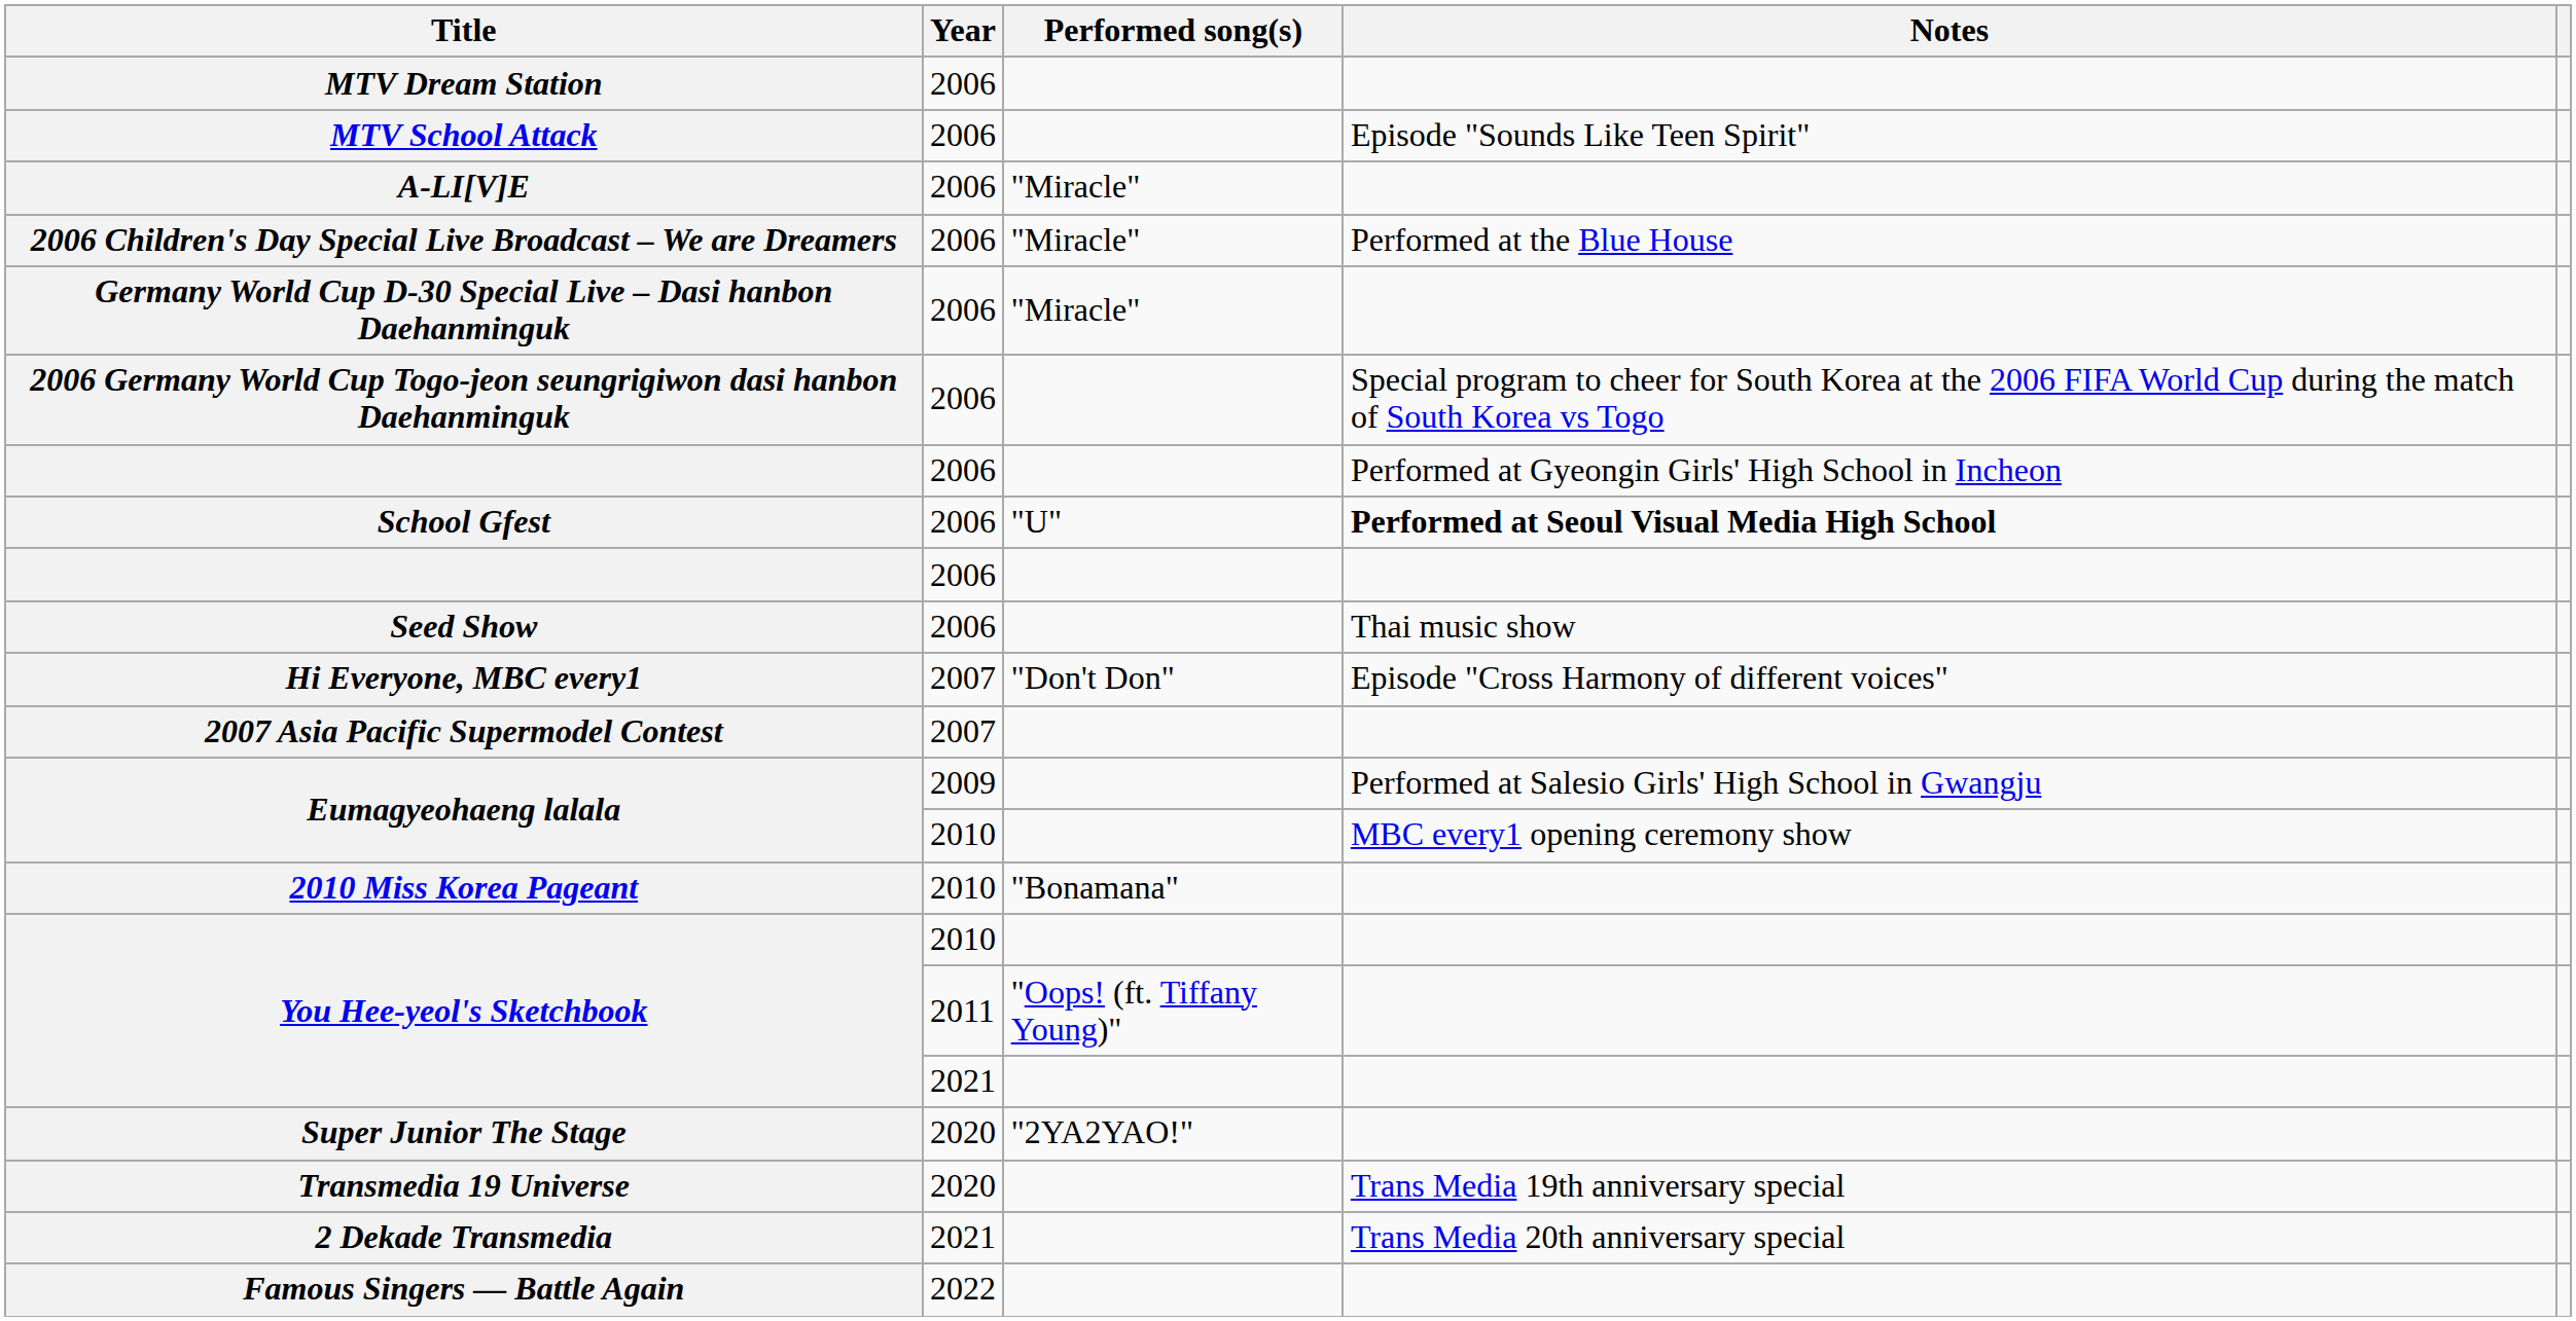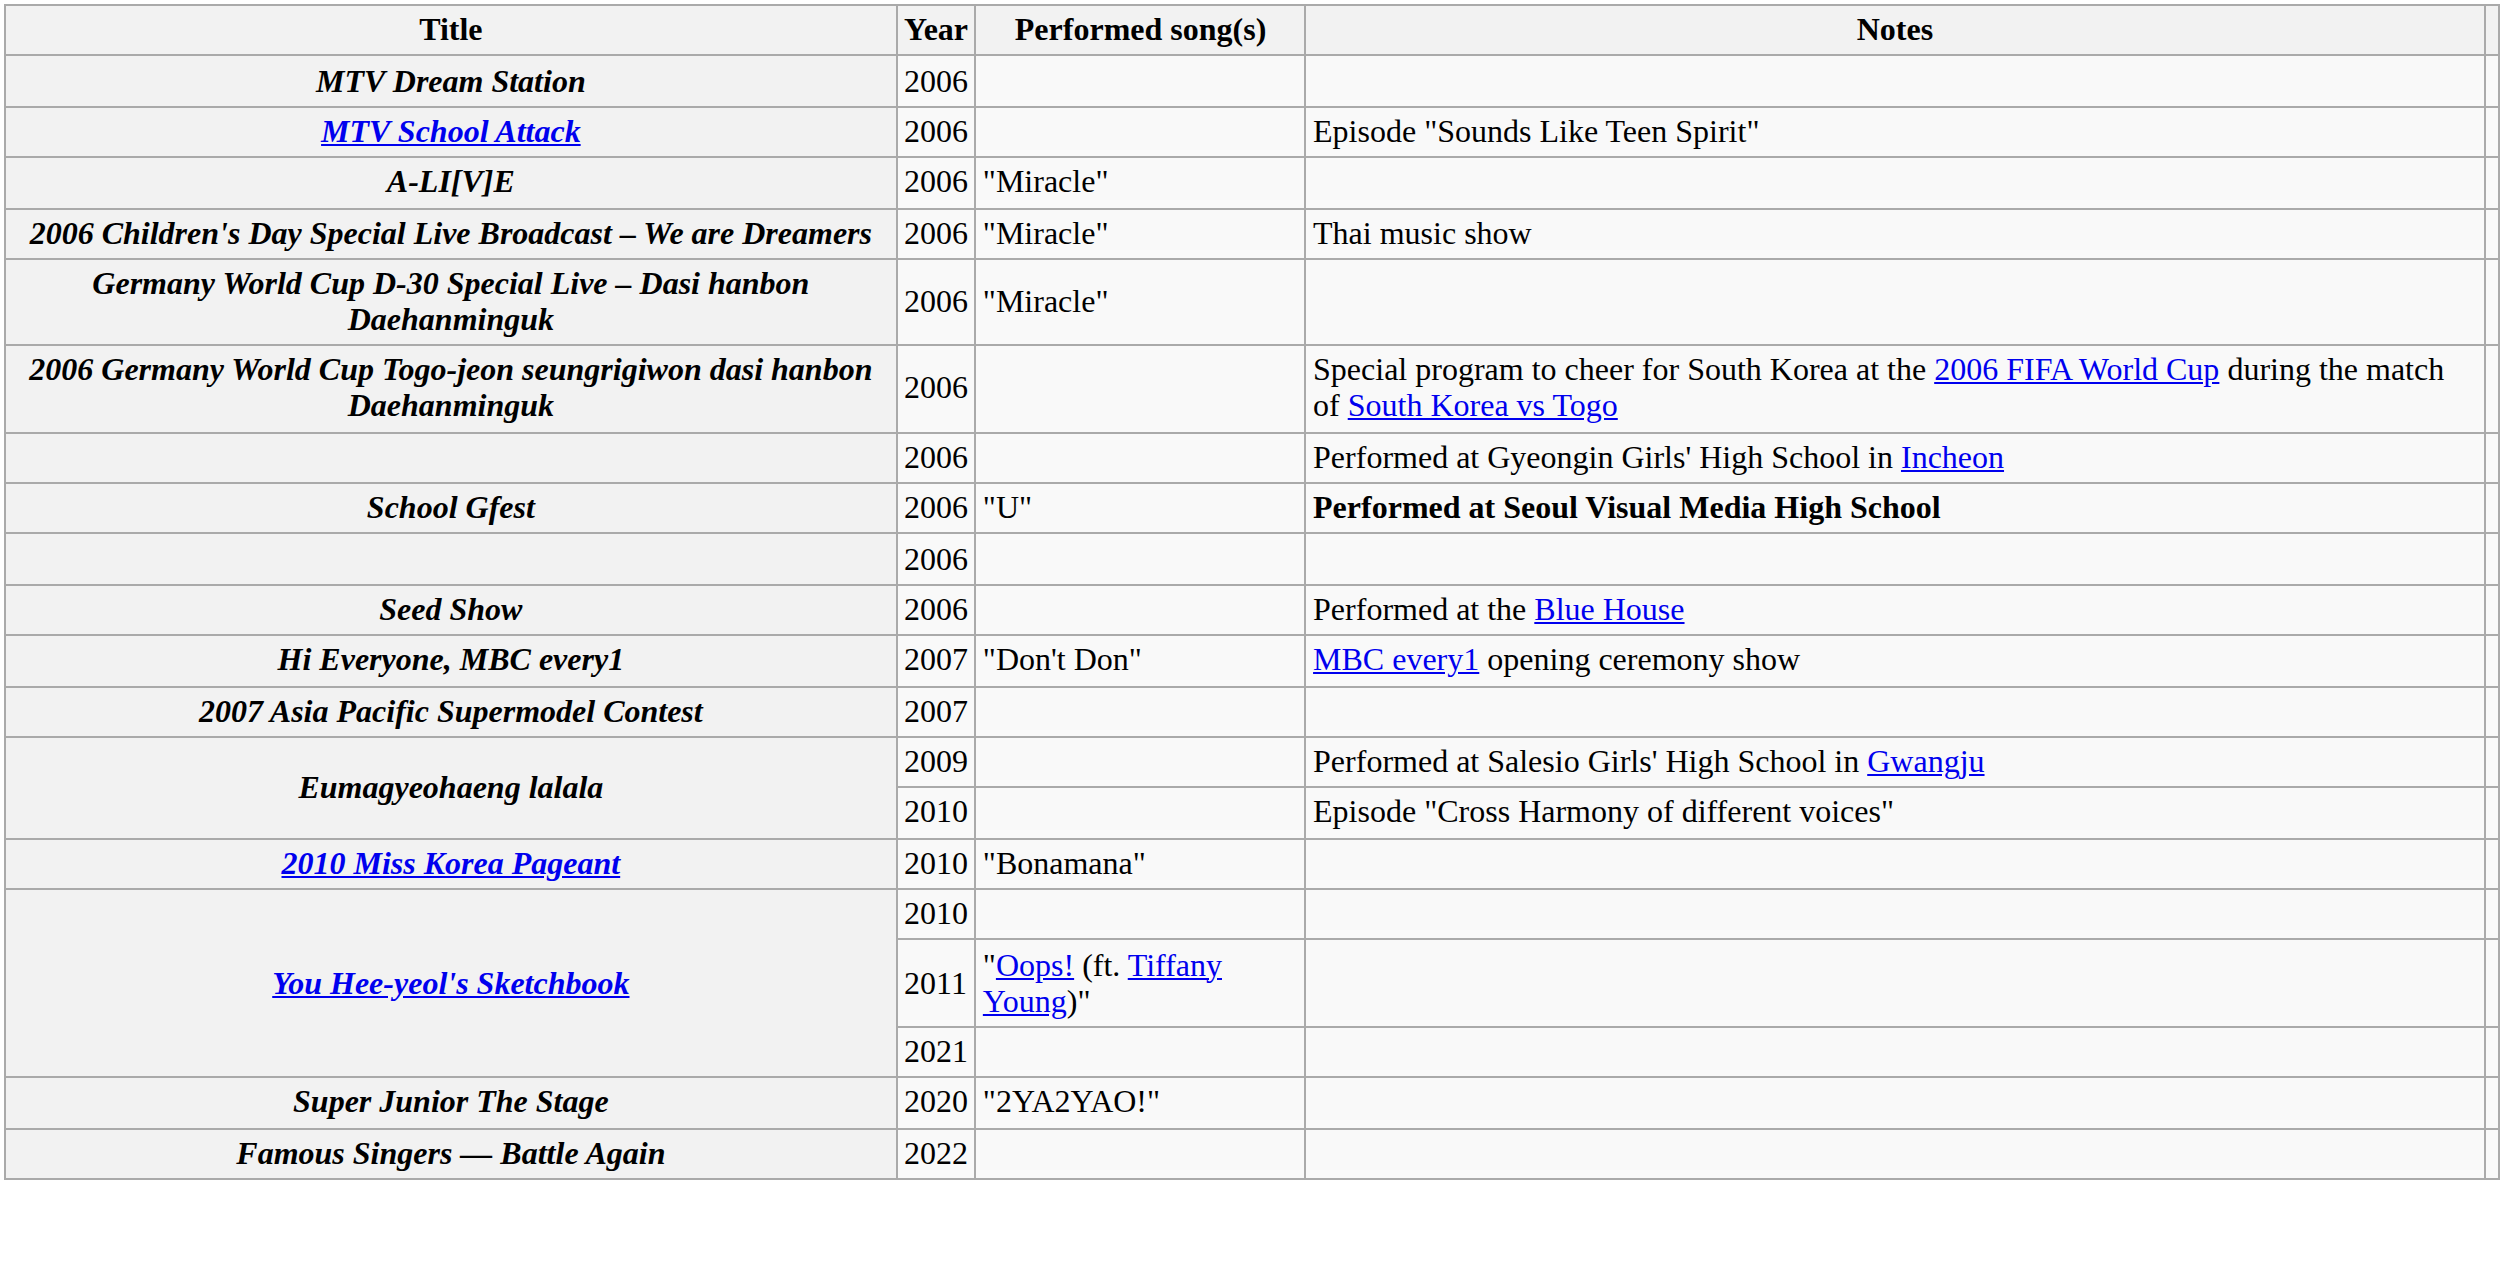 <table class="wikitable plainrowheaders sortable">
 <tr>
 <th scope="col">Title</th>
 <th scope="col">Year</th>
 <th scope="col">Performed song(s)</th>
 <th scope="col" class="unsortable">Notes</th>
 <th scope="col" class="unsortable"></th>
 </tr>
 <tr>
 <th scope="row"><em>MTV Dream Station</em></th>
 <td>2006</td>
 <td></td>
 <td></td>
 <td></td>
 </tr>
 <tr>
 <th scope="row"><em><a href='#'>MTV School Attack</a></em></th>
 <td>2006</td>
 <td></td>
 <td>Episode "Sounds Like Teen Spirit"</td>
 <td></td>
 </tr>
 <tr>
 <th scope="row"><em>A-LI[V]E</em></th>
 <td>2006</td>
 <td>"Miracle"</td>
 <td></td>
 <td></td>
 </tr>
 <tr>
 <th scope="row"><em>2006 Children's Day Special Live Broadcast – We are Dreamers</em></th>
 <td>2006</td>
 <td>"Miracle"</td>
-<td>Performed at the <a href='#'>Blue House</a></td>
+<td>Thai music show</td>
 <td></td>
 </tr>
 <tr>
 <th scope="row"><em>Germany World Cup D-30 Special Live – Dasi hanbon Daehanminguk</em></th>
 <td>2006</td>
 <td>"Miracle"</td>
 <td></td>
 <td></td>
 </tr>
 <tr>
 <th scope="row"><em>2006 Germany World Cup Togo-jeon seungrigiwon dasi hanbon Daehanminguk</em></th>
 <td>2006</td>
 <td></td>
 <td>Special program to cheer for South Korea at the <a href='#'>2006 FIFA World Cup</a> during the match of <a href='#'>South Korea vs Togo</a></td>
 <td></td>
 </tr>
 <tr>
 <th scope="row"><em></em></th>
 <td>2006</td>
 <td></td>
 <td>Performed at Gyeongin Girls' High School in <a href='#'>Incheon</a></td>
 <td></td>
 </tr>
 <tr>
 <th scope="row"><em>School Gfest</em></th>
 <td>2006</td>
 <td>"U"</td>
 <td><strong>Performed at Seoul Visual Media High School</strong></td>
 <td></td>
 </tr>
 <tr>
 <th scope="row"><em></em></th>
 <td>2006</td>
 <td></td>
 <td></td>
 <td></td>
 </tr>
 <tr>
 <th scope="row"><em>Seed Show</em></th>
 <td>2006</td>
 <td></td>
-<td>Thai music show</td>
+<td>Performed at the <a href='#'>Blue House</a></td>
 <td></td>
 </tr>
 <tr>
 <th scope="row"><em>Hi Everyone, MBC every1</em></th>
 <td>2007</td>
 <td>"Don't Don"</td>
-<td>Episode "Cross Harmony of different voices"</td>
+<td><a href='#'>MBC every1</a> opening ceremony show</td>
 <td></td>
 </tr>
 <tr>
 <th scope="row"><em>2007 Asia Pacific Supermodel Contest</em></th>
 <td>2007</td>
 <td></td>
 <td></td>
 <td></td>
 </tr>
 <tr>
 <th scope="rowgroup" rowspan="2"><em>Eumagyeohaeng lalala</em></th>
 <td>2009</td>
 <td></td>
 <td>Performed at Salesio Girls' High School in <a href='#'>Gwangju</a></td>
 <td></td>
 </tr>
 <tr>
 <td>2010</td>
 <td></td>
-<td><a href='#'>MBC every1</a> opening ceremony show</td>
+<td>Episode "Cross Harmony of different voices"</td>
 <td></td>
 </tr>
 <tr>
 <th scope="row"><em><a href='#'>2010 Miss Korea Pageant</a></em></th>
 <td>2010</td>
 <td>"Bonamana"</td>
 <td></td>
 <td></td>
 </tr>
 <tr>
 <th scope="rowgroup" rowspan="3"><em><a href='#'>You Hee-yeol's Sketchbook</a></em></th>
 <td>2010</td>
 <td></td>
 <td></td>
 <td></td>
 </tr>
 <tr>
 <td>2011</td>
 <td>"<a href='#'>Oops!</a> (ft. <a href='#'>Tiffany Young</a>)"</td>
 <td></td>
 <td></td>
 </tr>
 <tr>
 <td>2021</td>
 <td></td>
 <td></td>
 <td></td>
 </tr>
 <tr>
 <th scope="row"><em>Super Junior The Stage</em></th>
 <td>2020</td>
 <td>"2YA2YAO!"</td>
 <td></td>
 <td></td>
 </tr>
 <tr>
-<th scope="row"><em>Transmedia 19 Universe</em></th>
-<td>2020</td>
-<td><br></td>
-<td><a href='#'>Trans Media</a> 19th anniversary special</td>
-<td></td>
-</tr>
-<tr>
-<th scope="row"><em>2 Dekade Transmedia</em></th>
-<td>2021</td>
-<td></td>
-<td><a href='#'>Trans Media</a> 20th anniversary special</td>
-<td></td>
-</tr>
-<tr>
 <th scope="row"><em>Famous Singers — Battle Again</em></th>
 <td>2022</td>
 <td></td>
 <td></td>
 <td></td>
 </tr>
 </table>
